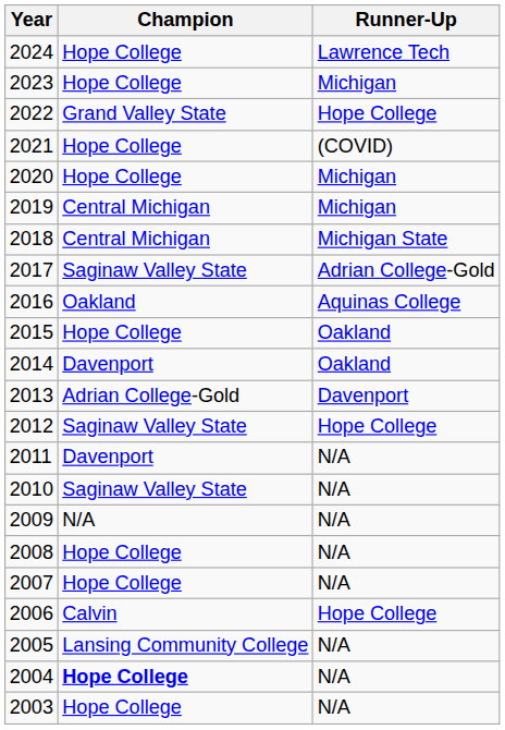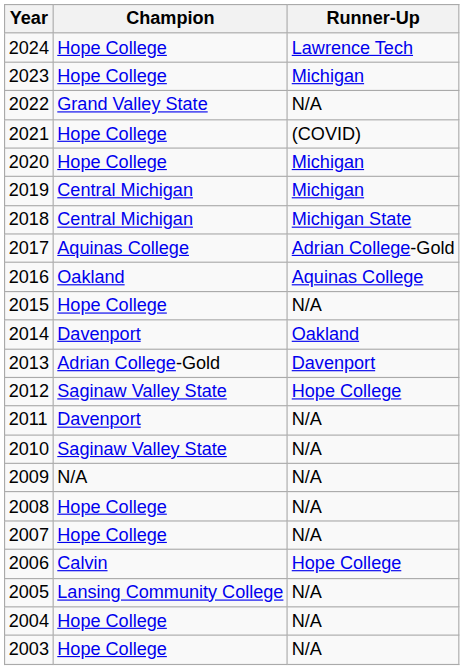 <table class="wikitable sortable">
 <tr>
 <th>Year</th>
 <th>Champion</th>
 <th>Runner-Up</th>
 </tr>
 <tr>
 <td>2024</td>
 <td><a href='#'>Hope College</a></td>
 <td><a href='#'>Lawrence Tech</a></td>
 </tr>
 <tr>
 <td>2023</td>
 <td><a href='#'>Hope College</a></td>
 <td><a href='#'>Michigan</a></td>
 </tr>
 <tr>
 <td>2022</td>
 <td><a href='#'>Grand Valley State</a></td>
-<td><a href='#'>Hope College</a></td>
+<td>N/A</td>
 </tr>
 <tr>
 <td>2021</td>
 <td><a href='#'>Hope College</a></td>
 <td>(COVID)</td>
 </tr>
 <tr>
 <td>2020</td>
 <td><a href='#'>Hope College</a></td>
 <td><a href='#'>Michigan</a></td>
 </tr>
 <tr>
 <td>2019</td>
 <td><a href='#'>Central Michigan</a></td>
 <td><a href='#'>Michigan</a></td>
 </tr>
 <tr>
 <td>2018</td>
 <td><a href='#'>Central Michigan</a></td>
 <td><a href='#'>Michigan State</a></td>
 </tr>
 <tr>
 <td>2017</td>
-<td><a href='#'>Saginaw Valley State</a></td>
+<td><a href='#'>Aquinas College</a></td>
 <td><a href='#'>Adrian College</a>-Gold</td>
 </tr>
 <tr>
 <td>2016</td>
 <td><a href='#'>Oakland</a></td>
 <td><a href='#'>Aquinas College</a></td>
 </tr>
 <tr>
 <td>2015</td>
 <td><a href='#'>Hope College</a></td>
-<td><a href='#'>Oakland</a></td>
+<td>N/A</td>
 </tr>
 <tr>
 <td>2014</td>
 <td><a href='#'>Davenport</a></td>
 <td><a href='#'>Oakland</a></td>
 </tr>
 <tr>
 <td>2013</td>
 <td><a href='#'>Adrian College</a>-Gold</td>
 <td><a href='#'>Davenport</a></td>
 </tr>
 <tr>
 <td>2012</td>
 <td><a href='#'>Saginaw Valley State</a></td>
 <td><a href='#'>Hope College</a></td>
 </tr>
 <tr>
 <td>2011</td>
 <td><a href='#'>Davenport</a></td>
 <td>N/A</td>
 </tr>
 <tr>
 <td>2010</td>
 <td><a href='#'>Saginaw Valley State</a></td>
 <td>N/A</td>
 </tr>
 <tr>
 <td>2009</td>
 <td>N/A</td>
 <td>N/A</td>
 </tr>
 <tr>
 <td>2008</td>
 <td><a href='#'>Hope College</a></td>
 <td>N/A</td>
 </tr>
 <tr>
 <td>2007</td>
 <td><a href='#'>Hope College</a></td>
 <td>N/A</td>
 </tr>
 <tr>
 <td>2006</td>
 <td><a href='#'>Calvin</a></td>
 <td><a href='#'>Hope College</a></td>
 </tr>
 <tr>
 <td>2005</td>
 <td><a href='#'>Lansing Community College</a></td>
 <td>N/A</td>
 </tr>
 <tr>
 <td>2004</td>
-<td><strong><a href='#'>Hope College</a></strong></td>
+<td><a href='#'>Hope College</a></td>
 <td>N/A</td>
 </tr>
 <tr>
 <td>2003</td>
 <td><a href='#'>Hope College</a></td>
 <td>N/A</td>
 </tr>
 </table>
